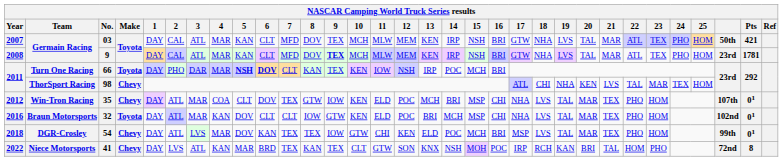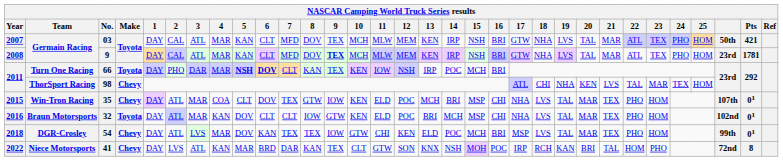 <table class="wikitable" style="text-align:center; font-size:75%">
 <tr>
 <th colspan=32><a href='#'>NASCAR Camping World Truck Series</a> results</th>
 </tr>
 <tr>
 <th>Year</th>
 <th>Team</th>
 <th>No.</th>
 <th>Make</th>
 <th>1</th>
 <th>2</th>
 <th>3</th>
 <th>4</th>
 <th>5</th>
 <th>6</th>
 <th>7</th>
 <th>8</th>
 <th>9</th>
 <th>10</th>
 <th>11</th>
 <th>12</th>
 <th>13</th>
 <th>14</th>
 <th>15</th>
 <th>16</th>
 <th>17</th>
 <th>18</th>
 <th>19</th>
 <th>20</th>
 <th>21</th>
 <th>22</th>
 <th>23</th>
 <th>24</th>
 <th>25</th>
 <th></th>
 <th>Pts</th>
 <th>Ref</th>
 </tr>
 <tr>
 <th><a href='#'>2007</a></th>
 <th rowspan=2><a href='#'>Germain Racing</a></th>
 <th>03</th>
 <th rowspan=2><a href='#'>Toyota</a></th>
 <td><a href='#'>DAY</a></td>
 <td><a href='#'>CAL</a></td>
 <td><a href='#'>ATL</a></td>
 <td><a href='#'>MAR</a></td>
 <td><a href='#'>KAN</a></td>
 <td><a href='#'>CLT</a></td>
 <td><a href='#'>MFD</a></td>
 <td><a href='#'>DOV</a></td>
 <td><a href='#'>TEX</a></td>
 <td><a href='#'>MCH</a></td>
 <td><a href='#'>MLW</a></td>
 <td><a href='#'>MEM</a></td>
 <td><a href='#'>KEN</a></td>
 <td><a href='#'>IRP</a></td>
 <td><a href='#'>NSH</a></td>
 <td><a href='#'>BRI</a></td>
 <td><a href='#'>GTW</a></td>
 <td><a href='#'>NHA</a></td>
 <td><a href='#'>LVS</a></td>
 <td><a href='#'>TAL</a></td>
 <td><a href='#'>MAR</a></td>
 <td style="background:#CFCFFF;"><a href='#'>ATL</a><br></td>
 <td style="background:#CFCFFF;"><a href='#'>TEX</a><br></td>
 <td style="background:#CFCFFF;"><a href='#'>PHO</a><br></td>
 <td style="background:#FFDF9F;"><a href='#'>HOM</a><br></td>
 <th>50th</th>
 <th>421</th>
 <th></th>
 </tr>
 <tr>
 <th><a href='#'>2008</a></th>
 <th>9</th>
 <td style="background:#FFDF9F;"><a href='#'>DAY</a><br></td>
 <td style="background:#CFCFFF;"><a href='#'>CAL</a><br></td>
 <td style="background:#DFFFDF;"><a href='#'>ATL</a><br></td>
 <td style="background:#DFFFDF;"><a href='#'>MAR</a><br></td>
 <td style="background:#DFFFDF;"><a href='#'>KAN</a><br></td>
 <td style="background:#EFCFFF;"><a href='#'>CLT</a><br></td>
 <td style="background:#DFFFDF;"><a href='#'>MFD</a><br></td>
 <td style="background:#DFFFDF;"><a href='#'>DOV</a><br></td>
 <td style="background:#DFFFDF;"><strong><a href='#'>TEX</a></strong><br></td>
 <td style="background:#DFFFDF;"><a href='#'>MCH</a><br></td>
 <td style="background:#CFCFFF;"><a href='#'>MLW</a><br></td>
 <td style="background:#CFCFFF;"><a href='#'>MEM</a><br></td>
 <td style="background:#EFCFFF;"><a href='#'>KEN</a><br></td>
 <td style="background:#EFCFFF;"><a href='#'>IRP</a><br></td>
 <td style="background:#DFFFDF;"><a href='#'>NSH</a><br></td>
 <td style="background:#CFCFFF;"><a href='#'>BRI</a><br></td>
 <td style="background:#EFCFFF;"><a href='#'>GTW</a><br></td>
 <td><a href='#'>NHA</a></td>
 <td style="background:#EFCFFF;"><a href='#'>LVS</a><br></td>
 <td><a href='#'>TAL</a></td>
 <td><a href='#'>MAR</a></td>
 <td><a href='#'>ATL</a></td>
 <td><a href='#'>TEX</a></td>
 <td><a href='#'>PHO</a></td>
 <td><a href='#'>HOM</a></td>
 <th>23rd</th>
 <th>1781</th>
 <th></th>
 </tr>
 <tr>
 <th rowspan=2><a href='#'>2011</a></th>
 <th><a href='#'>Turn One Racing</a></th>
 <th>66</th>
 <th><a href='#'>Toyota</a></th>
 <td style="background:#CFCFFF;"><a href='#'>DAY</a><br></td>
 <td style="background:#DFFFDF;"><a href='#'>PHO</a><br></td>
 <td style="background:#CFCFFF;"><a href='#'>DAR</a><br></td>
 <td style="background:#CFCFFF;"><a href='#'>MAR</a><br></td>
 <td style="background:#CFCFFF;"><strong><a href='#'>NSH</a><br></strong></td>
 <td style="background:#FFDF9F;"><strong><a href='#'>DOV</a></strong><br></td>
 <td style="background:#FFDF9F;"><a href='#'>CLT</a><br></td>
 <td style="background:#DFFFDF;"><a href='#'>KAN</a><br></td>
 <td style="background:#DFFFDF;"><a href='#'>TEX</a><br></td>
 <td style="background:#EFCFFF;"><a href='#'>KEN</a><br></td>
 <td style="background:#EFCFFF;"><a href='#'>IOW</a><br></td>
 <td style="background:#CFCFFF;"><a href='#'>NSH</a><br></td>
 <td><a href='#'>IRP</a></td>
 <td><a href='#'>POC</a></td>
 <td><a href='#'>MCH</a></td>
 <td><a href='#'>BRI</a></td>
 <td colspan=9></td>
 <th rowspan=2>23rd</th>
 <th rowspan=2>292</th>
 <th rowspan=2></th>
 </tr>
 <tr>
 <th><a href='#'>ThorSport Racing</a></th>
 <th>98</th>
 <th><a href='#'>Chevy</a></th>
 <td colspan=16></td>
 <td style="background:#CFCFFF;"><a href='#'>ATL</a><br></td>
 <td><a href='#'>CHI</a></td>
 <td><a href='#'>NHA</a></td>
 <td><a href='#'>KEN</a></td>
 <td><a href='#'>LVS</a></td>
 <td><a href='#'>TAL</a></td>
 <td><a href='#'>MAR</a></td>
 <td><a href='#'>TEX</a></td>
 <td><a href='#'>HOM</a></td>
 </tr>
 <tr>
-<th><a href='#'>2012</a></th>
+<th><a href='#'>2015</a></th>
 <th><a href='#'>Win-Tron Racing</a></th>
 <th>35</th>
 <th><a href='#'>Chevy</a></th>
 <td style="background:#EFCFFF;"><a href='#'>DAY</a><br></td>
 <td><a href='#'>ATL</a></td>
 <td><a href='#'>MAR</a></td>
 <td><a href='#'>COA</a></td>
 <td><a href='#'>CLT</a></td>
 <td><a href='#'>DOV</a></td>
 <td><a href='#'>TEX</a></td>
 <td><a href='#'>GTW</a></td>
 <td><a href='#'>IOW</a></td>
 <td><a href='#'>KEN</a></td>
 <td><a href='#'>ELD</a></td>
 <td><a href='#'>POC</a></td>
 <td><a href='#'>MCH</a></td>
 <td><a href='#'>BRI</a></td>
 <td><a href='#'>MSP</a></td>
 <td><a href='#'>CHI</a></td>
 <td><a href='#'>NHA</a></td>
 <td><a href='#'>LVS</a></td>
 <td><a href='#'>TAL</a></td>
 <td><a href='#'>MAR</a></td>
 <td><a href='#'>TEX</a></td>
 <td><a href='#'>PHO</a></td>
 <td><a href='#'>HOM</a></td>
 <td colspan=2></td>
 <th>107th</th>
 <th>0<sup>1</sup></th>
 <th></th>
 </tr>
 <tr>
 <th><a href='#'>2016</a></th>
 <th><a href='#'>Braun Motorsports</a></th>
 <th>32</th>
 <th><a href='#'>Toyota</a></th>
 <td><a href='#'>DAY</a></td>
 <td style="background:#CFCFFF;"><a href='#'>ATL</a><br></td>
 <td><a href='#'>MAR</a></td>
 <td><a href='#'>KAN</a></td>
 <td><a href='#'>DOV</a></td>
 <td><a href='#'>CLT</a></td>
 <td><a href='#'>CLT</a></td>
 <td><a href='#'>IOW</a></td>
 <td><a href='#'>GTW</a></td>
 <td><a href='#'>KEN</a></td>
 <td><a href='#'>ELD</a></td>
 <td><a href='#'>POC</a></td>
 <td><a href='#'>BRI</a></td>
 <td><a href='#'>MCH</a></td>
 <td><a href='#'>MSP</a></td>
 <td><a href='#'>CHI</a></td>
 <td><a href='#'>NHA</a></td>
 <td><a href='#'>LVS</a></td>
 <td><a href='#'>TAL</a></td>
 <td><a href='#'>MAR</a></td>
 <td><a href='#'>TEX</a></td>
 <td><a href='#'>PHO</a></td>
 <td><a href='#'>HOM</a></td>
 <td colspan=2></td>
 <th>102nd</th>
 <th>0<sup>1</sup></th>
 <th></th>
 </tr>
 <tr>
 <th><a href='#'>2018</a></th>
 <th><a href='#'>DGR-Crosley</a></th>
 <th>54</th>
 <th><a href='#'>Chevy</a></th>
 <td><a href='#'>DAY</a></td>
 <td><a href='#'>ATL</a></td>
 <td style="background:#DFFFDF;"><a href='#'>LVS</a><br></td>
 <td><a href='#'>MAR</a></td>
 <td><a href='#'>DOV</a></td>
 <td><a href='#'>KAN</a></td>
 <td><a href='#'>TEX</a></td>
 <td><a href='#'>TEX</a></td>
 <td><a href='#'>IOW</a></td>
 <td><a href='#'>GTW</a></td>
 <td><a href='#'>CHI</a></td>
 <td><a href='#'>KEN</a></td>
 <td><a href='#'>ELD</a></td>
 <td><a href='#'>POC</a></td>
 <td><a href='#'>MCH</a></td>
 <td><a href='#'>BRI</a></td>
 <td><a href='#'>MSP</a></td>
 <td><a href='#'>LVS</a></td>
 <td><a href='#'>TAL</a></td>
 <td><a href='#'>MAR</a></td>
 <td><a href='#'>TEX</a></td>
 <td><a href='#'>PHO</a></td>
 <td><a href='#'>HOM</a></td>
 <td colspan=2></td>
 <th>99th</th>
 <th>0<sup>1</sup></th>
 <th></th>
 </tr>
 <tr>
 <th><a href='#'>2022</a></th>
 <th><a href='#'>Niece Motorsports</a></th>
 <th>41</th>
 <th><a href='#'>Chevy</a></th>
 <td><a href='#'>DAY</a></td>
 <td><a href='#'>LVS</a></td>
 <td><a href='#'>ATL</a></td>
 <td><a href='#'>KAN</a></td>
 <td><a href='#'>MAR</a></td>
 <td><a href='#'>BRD</a></td>
-<td><a href='#'>TEX</a></td>
+<td><a href='#'>DAR</a></td>
 <td><a href='#'>KAN</a></td>
 <td><a href='#'>TEX</a></td>
 <td><a href='#'>CLT</a></td>
 <td><a href='#'>GTW</a></td>
 <td><a href='#'>SON</a></td>
 <td><a href='#'>KNX</a></td>
 <td><a href='#'>NSH</a></td>
 <td style="background:#EFCFFF;"><a href='#'>MOH</a><br></td>
 <td><a href='#'>POC</a></td>
 <td><a href='#'>IRP</a></td>
 <td><a href='#'>RCH</a></td>
 <td><a href='#'>KAN</a></td>
 <td><a href='#'>BRI</a></td>
 <td><a href='#'>TAL</a></td>
 <td><a href='#'>HOM</a></td>
 <td><a href='#'>PHO</a></td>
 <td colspan=2></td>
 <th>72nd</th>
 <th>8</th>
 <th></th>
 </tr>
 </table>
